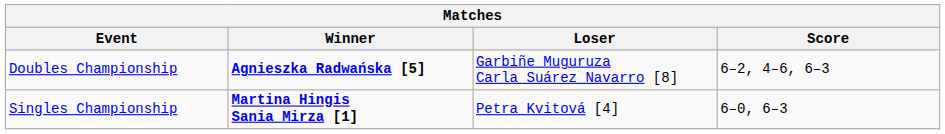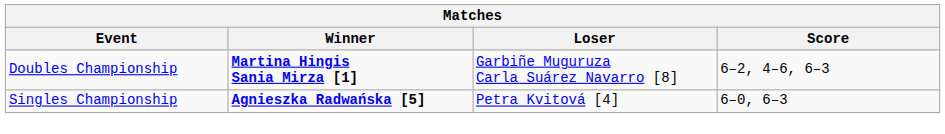 <table class="wikitable collapsible uncollapsed" style="margin:1em auto;">
 <tr>
 <th colspan=6>Matches</th>
 </tr>
 <tr>
 <th width=200>Event</th>
 <th width=220>Winner</th>
 <th width=220>Loser</th>
 <th width=200>Score</th>
 </tr>
 <tr align=left>
 <td><a href='#'>Doubles Championship</a></td>
-<td><strong> <a href='#'>Agnieszka Radwańska</a> [5]</strong></td>
+<td><strong> <a href='#'>Martina Hingis</a> <br>  <a href='#'>Sania Mirza</a> [1] </strong></td>
 <td> <a href='#'>Garbiñe Muguruza</a><br> <a href='#'>Carla Suárez Navarro</a> [8]</td>
 <td>6–2, 4–6, 6–3</td>
 </tr>
 <tr align=left>
 <td><a href='#'>Singles Championship</a></td>
-<td><strong> <a href='#'>Martina Hingis</a> <br>  <a href='#'>Sania Mirza</a> [1] </strong></td>
+<td><strong> <a href='#'>Agnieszka Radwańska</a> [5]</strong></td>
 <td> <a href='#'>Petra Kvitová</a> [4]</td>
 <td>6–0, 6–3</td>
 </tr>
 </table>
